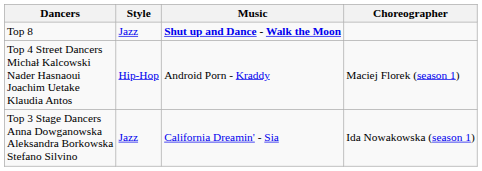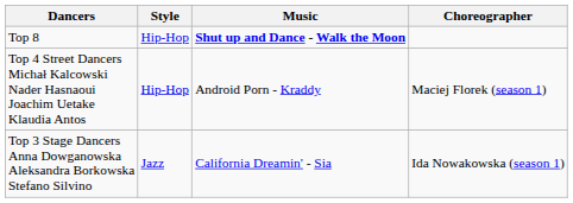 <table class="wikitable">
 <tr>
 <th>Dancers</th>
 <th>Style</th>
 <th>Music</th>
 <th>Choreographer</th>
 </tr>
 <tr>
 <td>Top 8</td>
-<td><a href='#'>Jazz</a></td>
+<td><a href='#'>Hip-Hop</a></td>
 <td><strong><a href='#'>Shut up and Dance</a> - <a href='#'>Walk the Moon</a></strong></td>
 <td></td>
 </tr>
 <tr>
 <td>Top 4 Street Dancers<br>Michał Kalcowski<br>Nader Hasnaoui<br>Joachim Uetake<br>Klaudia Antos</td>
 <td><a href='#'>Hip-Hop</a></td>
 <td>Android Porn - <a href='#'>Kraddy</a></td>
 <td>Maciej Florek (<a href='#'>season 1</a>)</td>
 </tr>
 <tr>
 <td>Top 3 Stage Dancers<br>Anna Dowganowska<br>Aleksandra Borkowska<br>Stefano Silvino</td>
 <td><a href='#'>Jazz</a></td>
 <td><a href='#'>California Dreamin'</a> - <a href='#'>Sia</a></td>
 <td>Ida Nowakowska  (<a href='#'>season 1</a>)</td>
 </tr>
 </table>
